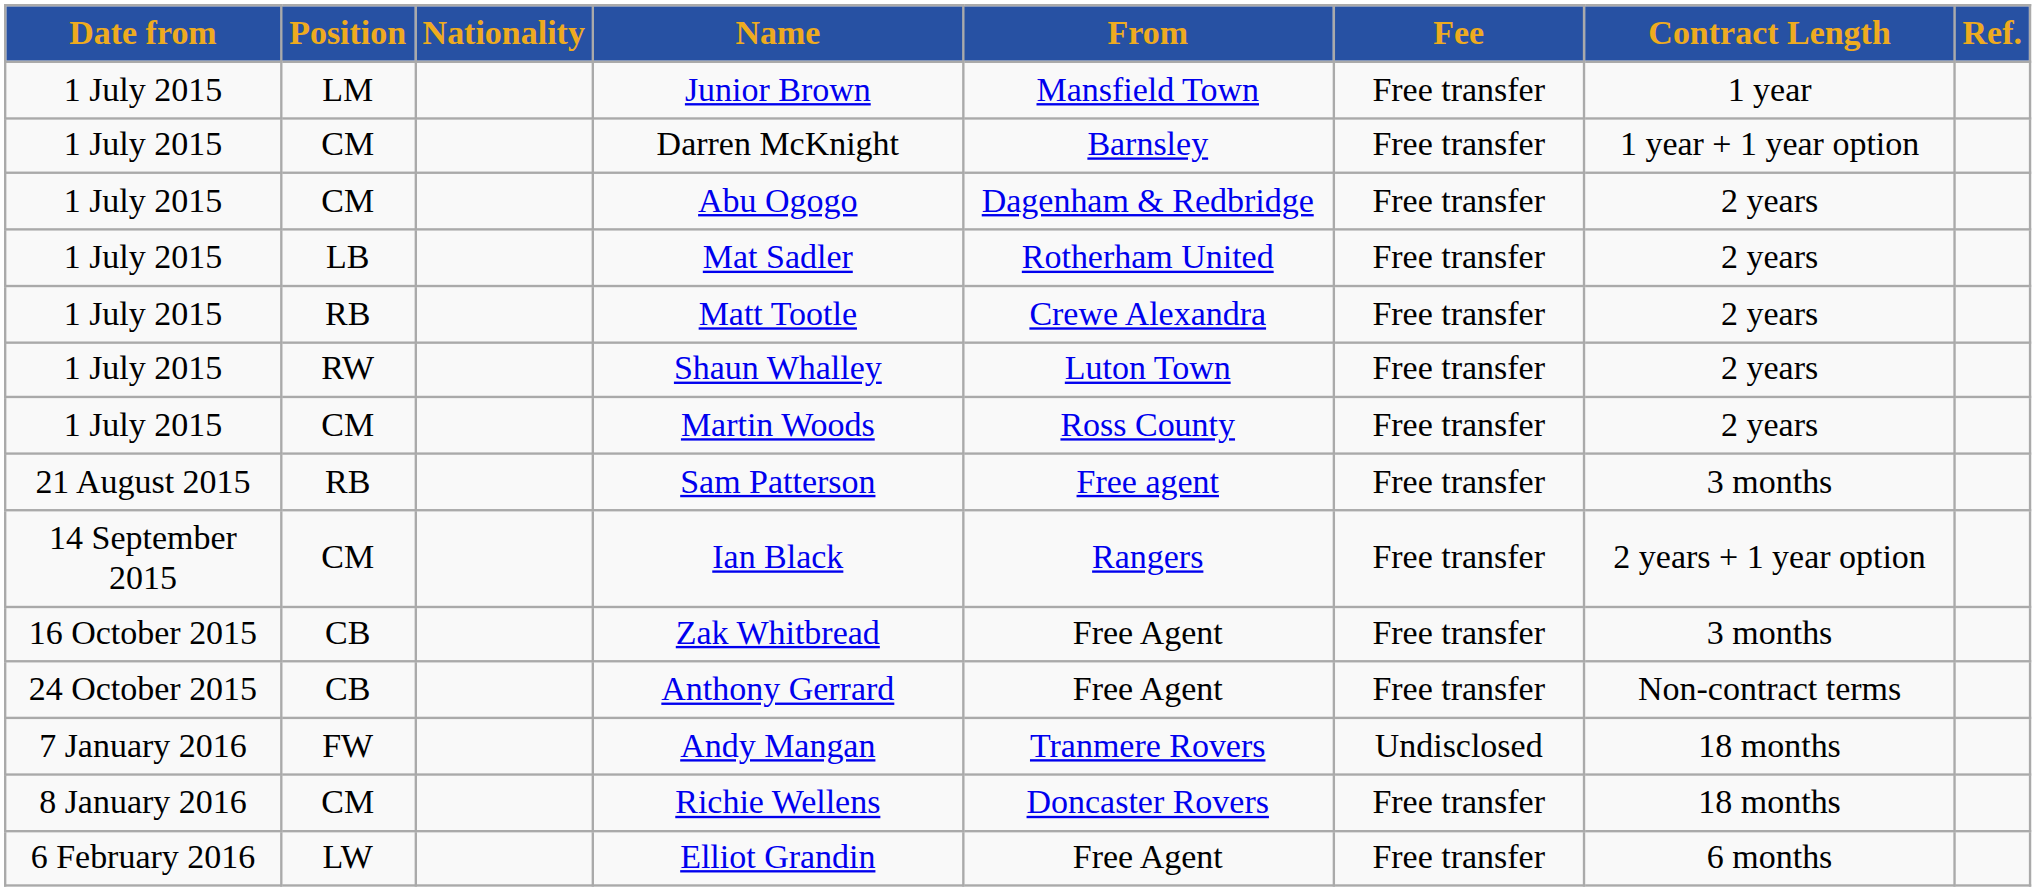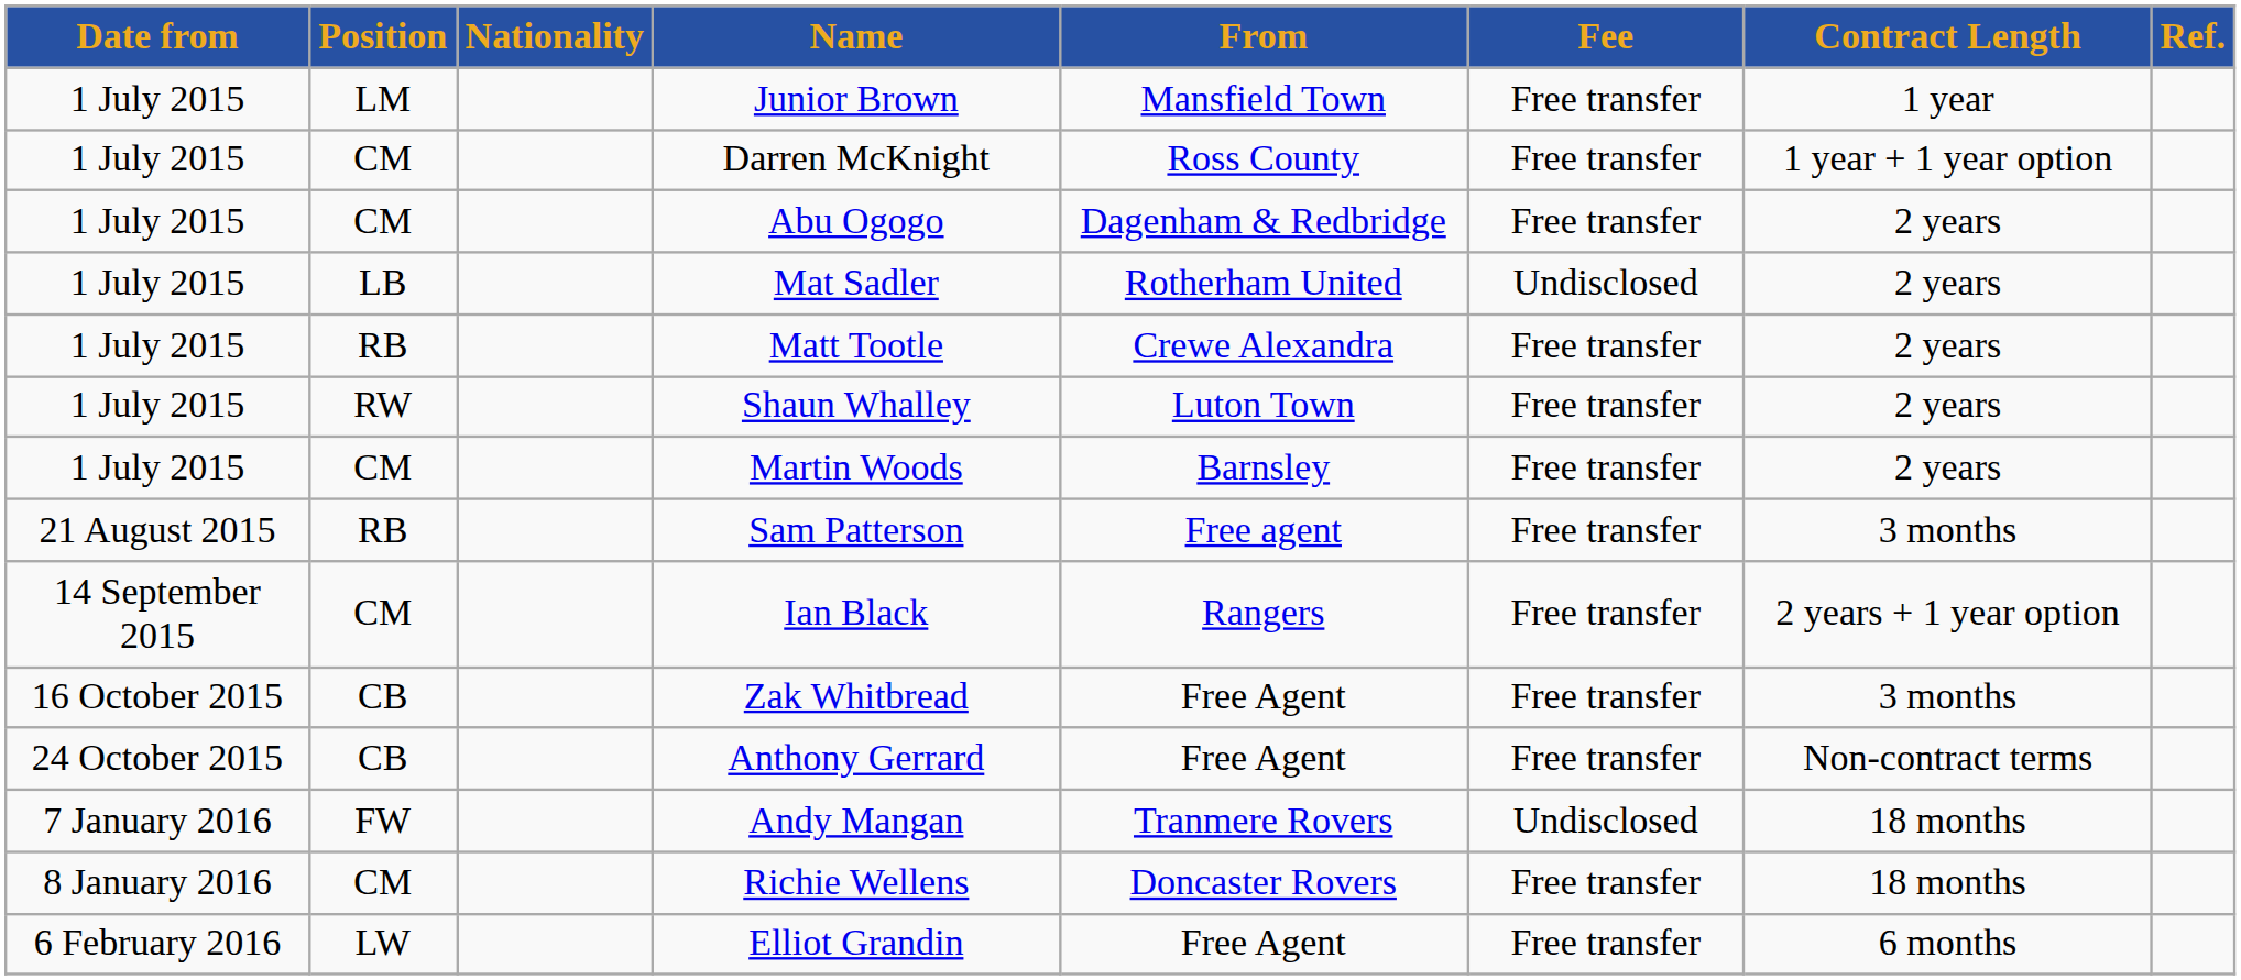 <table class="wikitable"  style="text-align:center; font-size:90%; ">
 <tr>
 <th style="background:#2751A3; color:#EEAB1F; width:110px;">Date from</th>
 <th style="background:#2751A3; color:#EEAB1F; width:50px;">Position</th>
 <th style="background:#2751A3; color:#EEAB1F; width:50px;">Nationality</th>
 <th style="background:#2751A3; color:#EEAB1F; width:150px;">Name</th>
 <th style="background:#2751A3; color:#EEAB1F; width:150px;">From</th>
 <th style="background:#2751A3; color:#EEAB1F; width:100px;">Fee</th>
 <th style="background:#2751A3; color:#EEAB1F; width:150px;">Contract Length</th>
 <th style="background:#2751A3; color:#EEAB1F; width:25px;">Ref.</th>
 </tr>
 <tr>
 <td>1 July 2015</td>
 <td>LM</td>
 <td></td>
 <td><a href='#'>Junior Brown</a></td>
 <td><a href='#'>Mansfield Town</a></td>
 <td>Free transfer</td>
 <td>1 year</td>
 <td></td>
 </tr>
 <tr>
 <td>1 July 2015</td>
 <td>CM</td>
 <td></td>
 <td>Darren McKnight</td>
-<td><a href='#'>Barnsley</a></td>
+<td><a href='#'>Ross County</a></td>
 <td>Free transfer</td>
 <td>1 year + 1 year option</td>
 <td></td>
 </tr>
 <tr>
 <td>1 July 2015</td>
 <td>CM</td>
 <td></td>
 <td><a href='#'>Abu Ogogo</a></td>
 <td><a href='#'>Dagenham & Redbridge</a></td>
 <td>Free transfer</td>
 <td>2 years</td>
 <td></td>
 </tr>
 <tr>
 <td>1 July 2015</td>
 <td>LB</td>
 <td></td>
 <td><a href='#'>Mat Sadler</a></td>
 <td><a href='#'>Rotherham United</a></td>
-<td>Free transfer</td>
+<td>Undisclosed</td>
 <td>2 years</td>
 <td></td>
 </tr>
 <tr>
 <td>1 July 2015</td>
 <td>RB</td>
 <td></td>
 <td><a href='#'>Matt Tootle</a></td>
 <td><a href='#'>Crewe Alexandra</a></td>
 <td>Free transfer</td>
 <td>2 years</td>
 <td></td>
 </tr>
 <tr>
 <td>1 July 2015</td>
 <td>RW</td>
 <td></td>
 <td><a href='#'>Shaun Whalley</a></td>
 <td><a href='#'>Luton Town</a></td>
 <td>Free transfer</td>
 <td>2 years</td>
 <td></td>
 </tr>
 <tr>
 <td>1 July 2015</td>
 <td>CM</td>
 <td></td>
 <td><a href='#'>Martin Woods</a></td>
-<td><a href='#'>Ross County</a></td>
+<td><a href='#'>Barnsley</a></td>
 <td>Free transfer</td>
 <td>2 years</td>
 <td></td>
 </tr>
 <tr>
 <td>21 August 2015</td>
 <td>RB</td>
 <td></td>
 <td><a href='#'>Sam Patterson</a></td>
 <td><a href='#'>Free agent</a></td>
 <td>Free transfer</td>
 <td>3 months</td>
 <td></td>
 </tr>
 <tr>
 <td>14 September 2015</td>
 <td>CM</td>
 <td></td>
 <td><a href='#'>Ian Black</a></td>
 <td><a href='#'>Rangers</a></td>
 <td>Free transfer</td>
 <td>2 years + 1 year option</td>
 <td></td>
 </tr>
 <tr>
 <td>16 October 2015</td>
 <td>CB</td>
 <td></td>
 <td><a href='#'>Zak Whitbread</a></td>
 <td>Free Agent</td>
 <td>Free transfer</td>
 <td>3 months</td>
 <td></td>
 </tr>
 <tr>
 <td>24 October 2015</td>
 <td>CB</td>
 <td></td>
 <td><a href='#'>Anthony Gerrard</a></td>
 <td>Free Agent</td>
 <td>Free transfer</td>
 <td>Non-contract terms</td>
 <td></td>
 </tr>
 <tr>
 <td>7 January 2016</td>
 <td>FW</td>
 <td></td>
 <td><a href='#'>Andy Mangan</a></td>
 <td><a href='#'>Tranmere Rovers</a></td>
 <td>Undisclosed</td>
 <td>18 months</td>
 <td></td>
 </tr>
 <tr>
 <td>8 January 2016</td>
 <td>CM</td>
 <td></td>
 <td><a href='#'>Richie Wellens</a></td>
 <td><a href='#'>Doncaster Rovers</a></td>
 <td>Free transfer</td>
 <td>18 months</td>
 <td></td>
 </tr>
 <tr>
 <td>6 February 2016</td>
 <td>LW</td>
 <td></td>
 <td><a href='#'>Elliot Grandin</a></td>
 <td>Free Agent</td>
 <td>Free transfer</td>
 <td>6 months</td>
 <td></td>
 </tr>
 </table>
